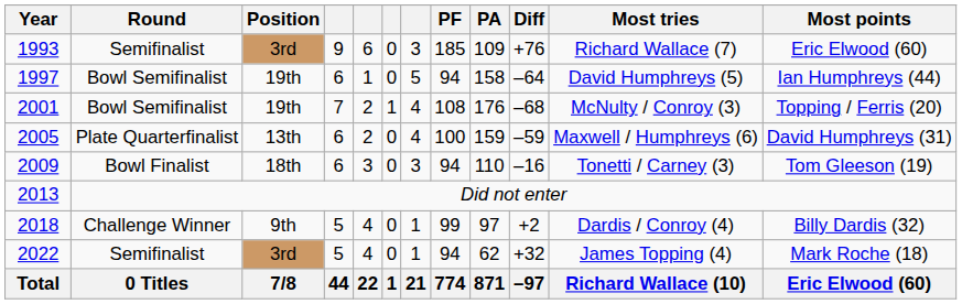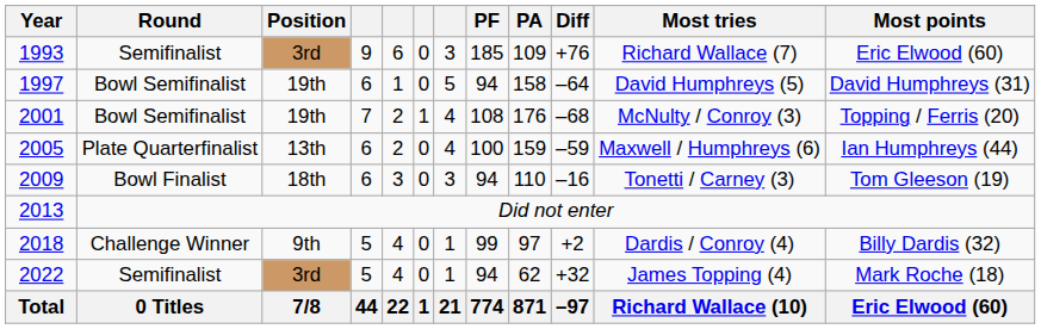 <table class="wikitable sortable" style="text-align: center;">
 <tr>
 </tr>
 <tr>
 <th width=50px>Year</th>
 <th>Round</th>
 <th>Position</th>
 <th></th>
 <th></th>
 <th></th>
 <th></th>
 <th>PF</th>
 <th>PA</th>
 <th>Diff</th>
 <th>Most tries</th>
 <th>Most points</th>
 </tr>
 <tr>
 <td> <a href='#'>1993</a></td>
 <td>Semifinalist</td>
 <td bgcolor=cc9966>3rd</td>
 <td>9</td>
 <td>6</td>
 <td>0</td>
 <td>3</td>
 <td>185</td>
 <td>109</td>
 <td>+76</td>
 <td><a href='#'>Richard Wallace</a> (7)</td>
 <td><a href='#'>Eric Elwood</a> (60)</td>
 </tr>
 <tr>
 <td> <a href='#'>1997</a></td>
 <td>Bowl Semifinalist</td>
 <td>19th</td>
 <td>6</td>
 <td>1</td>
 <td>0</td>
 <td>5</td>
 <td>94</td>
 <td>158</td>
 <td>–64</td>
 <td><a href='#'>David Humphreys</a> (5)</td>
-<td><a href='#'>Ian Humphreys</a> (44)</td>
+<td><a href='#'>David Humphreys</a> (31)</td>
 </tr>
 <tr>
 <td> <a href='#'>2001</a></td>
 <td>Bowl Semifinalist</td>
 <td>19th</td>
 <td>7</td>
 <td>2</td>
 <td>1</td>
 <td>4</td>
 <td>108</td>
 <td>176</td>
 <td>–68</td>
 <td><a href='#'>McNulty</a> / <a href='#'>Conroy</a> (3)</td>
 <td><a href='#'>Topping</a> / <a href='#'>Ferris</a> (20)</td>
 </tr>
 <tr>
 <td> <a href='#'>2005</a></td>
 <td>Plate Quarterfinalist</td>
 <td>13th</td>
 <td>6</td>
 <td>2</td>
 <td>0</td>
 <td>4</td>
 <td>100</td>
 <td>159</td>
 <td>–59</td>
 <td><a href='#'>Maxwell</a> / <a href='#'>Humphreys</a> (6)</td>
-<td><a href='#'>David Humphreys</a> (31)</td>
+<td><a href='#'>Ian Humphreys</a> (44)</td>
 </tr>
 <tr>
 <td> <a href='#'>2009</a></td>
 <td>Bowl Finalist</td>
 <td>18th</td>
 <td>6</td>
 <td>3</td>
 <td>0</td>
 <td>3</td>
 <td>94</td>
 <td>110</td>
 <td>–16</td>
 <td><a href='#'>Tonetti</a> / <a href='#'>Carney</a> (3)</td>
 <td><a href='#'>Tom Gleeson</a> (19)</td>
 </tr>
 <tr>
 <td> <a href='#'>2013</a></td>
 <td colspan=11><em>Did not enter</em></td>
 </tr>
 <tr>
 <td> <a href='#'>2018</a></td>
 <td>Challenge Winner</td>
 <td>9th</td>
 <td>5</td>
 <td>4</td>
 <td>0</td>
 <td>1</td>
 <td>99</td>
 <td>97</td>
 <td>+2</td>
 <td><a href='#'>Dardis</a> / <a href='#'>Conroy</a> (4)</td>
 <td><a href='#'>Billy Dardis</a> (32)</td>
 </tr>
 <tr>
 <td> <a href='#'>2022</a></td>
 <td>Semifinalist</td>
 <td bgcolor=cc9966>3rd</td>
 <td>5</td>
 <td>4</td>
 <td>0</td>
 <td>1</td>
 <td>94</td>
 <td>62</td>
 <td>+32</td>
 <td><a href='#'>James Topping</a> (4)</td>
 <td><a href='#'>Mark Roche</a> (18)</td>
 </tr>
 <tr>
 <th>Total</th>
 <th>0 Titles</th>
 <th>7/8</th>
 <th>44</th>
 <th>22</th>
 <th>1</th>
 <th>21</th>
 <th>774</th>
 <th>871</th>
 <th>–97</th>
 <th><a href='#'>Richard Wallace</a> (10)</th>
 <th><a href='#'>Eric Elwood</a> (60)</th>
 </tr>
 </table>
